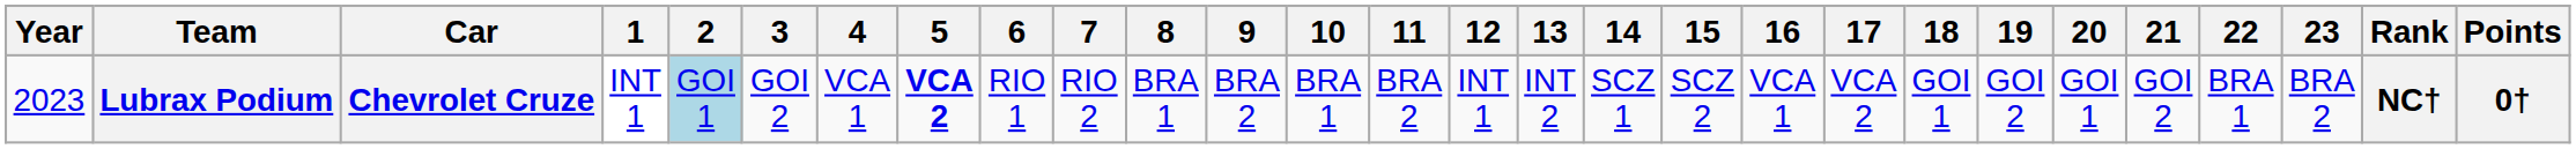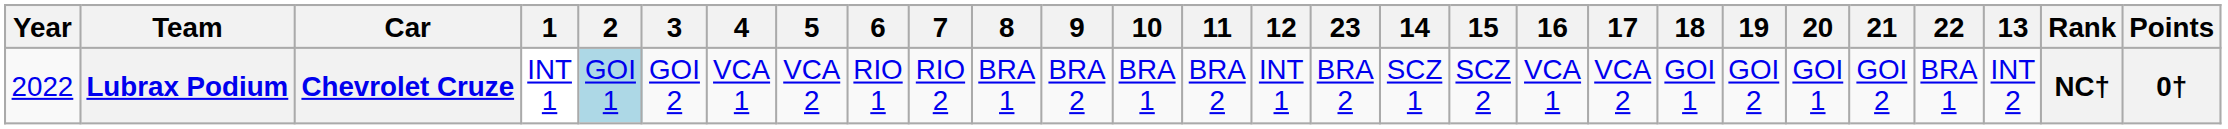 <table class="wikitable" style="text-align:center; font-size:85%">
 <tr>
 <th>Year</th>
 <th>Team</th>
 <th>Car</th>
 <th>1</th>
 <th>2</th>
 <th>3</th>
 <th>4</th>
 <th>5</th>
 <th>6</th>
 <th>7</th>
 <th>8</th>
 <th>9</th>
 <th>10</th>
 <th>11</th>
 <th>12</th>
-<th>13</th>
+<th>23</th>
 <th>14</th>
 <th>15</th>
 <th>16</th>
 <th>17</th>
 <th>18</th>
 <th>19</th>
 <th>20</th>
 <th>21</th>
 <th>22</th>
-<th>23</th>
+<th>13</th>
 <th>Rank</th>
 <th>Points</th>
 </tr>
 <tr>
-<td><a href='#'>2023</a></td>
+<td><a href='#'>2022</a></td>
 <th nowrap><a href='#'>Lubrax Podium</a></th>
 <th nowrap><a href='#'>Chevrolet Cruze</a></th>
 <td style="background:#ffffff;"><a href='#'>INT<br>1</a><br></td>
 <td style="background: lightblue;"><a href='#'>GOI<br>1</a></td>
 <td><a href='#'>GOI<br>2</a></td>
 <td><a href='#'>VCA<br>1</a></td>
-<td><strong><a href='#'>VCA<br>2</a></strong></td>
+<td><a href='#'>VCA<br>2</a></td>
 <td><a href='#'>RIO<br>1</a></td>
 <td><a href='#'>RIO<br>2</a></td>
 <td><a href='#'>BRA<br>1</a></td>
 <td><a href='#'>BRA<br>2</a></td>
 <td><a href='#'>BRA<br>1</a></td>
 <td><a href='#'>BRA<br>2</a></td>
 <td><a href='#'>INT<br>1</a></td>
-<td><a href='#'>INT<br>2</a></td>
+<td><a href='#'>BRA<br>2</a></td>
 <td><a href='#'>SCZ<br>1</a></td>
 <td><a href='#'>SCZ<br>2</a></td>
 <td><a href='#'>VCA<br>1</a></td>
 <td><a href='#'>VCA<br>2</a></td>
 <td><a href='#'>GOI<br>1</a></td>
 <td><a href='#'>GOI<br>2</a></td>
 <td><a href='#'>GOI<br>1</a></td>
 <td><a href='#'>GOI<br>2</a></td>
 <td><a href='#'>BRA<br>1</a></td>
-<td><a href='#'>BRA<br>2</a></td>
+<td><a href='#'>INT<br>2</a></td>
 <th>NC†</th>
 <th>0†</th>
 </tr>
 </table>
